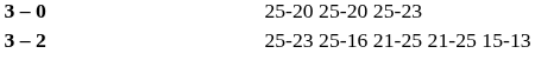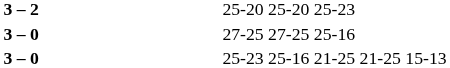 <table width=100% cellspacing=1>
 <tr>
 <th width=20%></th>
 <th width=12%></th>
 <th width=20%></th>
 <th width=33%></th>
 <td></td>
 </tr>
 <tr style=font-size:90%>
 <td align=right><strong></strong></td>
-<td align=center><strong>3 – 0</strong></td>
+<td align=center><strong>3 – 2</strong></td>
 <td></td>
 <td>25-20 25-20 25-23</td>
 <td></td>
 </tr>
 <tr style=font-size:90%>
 <td align=right><strong></strong></td>
-<td align=center><strong>3 – 2</strong></td>
+<td align=center><strong>3 – 0</strong></td>
+<td></td>
+<td>27-25 27-25 25-16</td>
+<td></td>
+</tr>
+<tr style=font-size:90%>
+<td align=right><strong></strong></td>
+<td align=center><strong>3 – 0</strong></td>
 <td></td>
 <td>25-23 25-16 21-25 21-25 15-13</td>
 </tr>
 </table>
